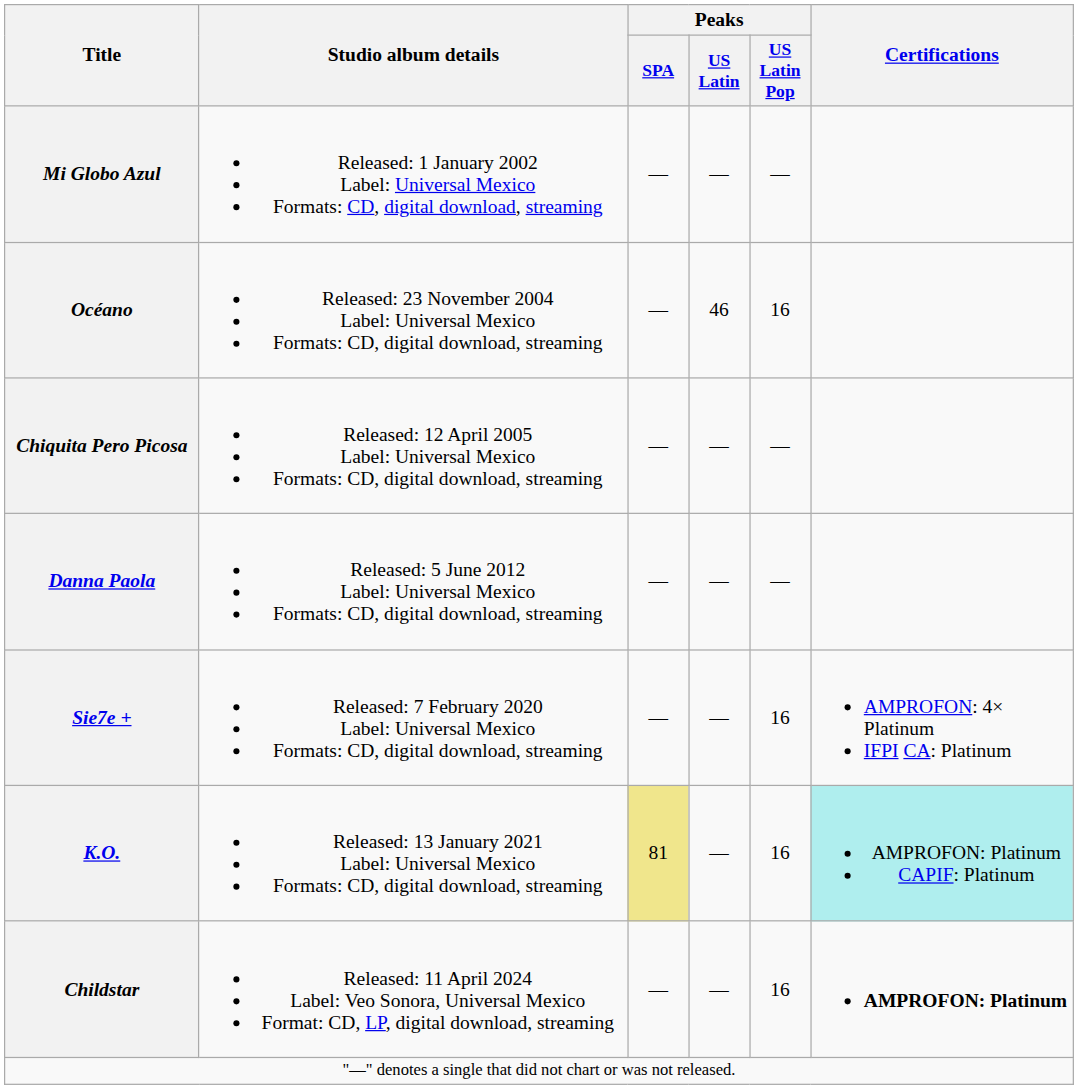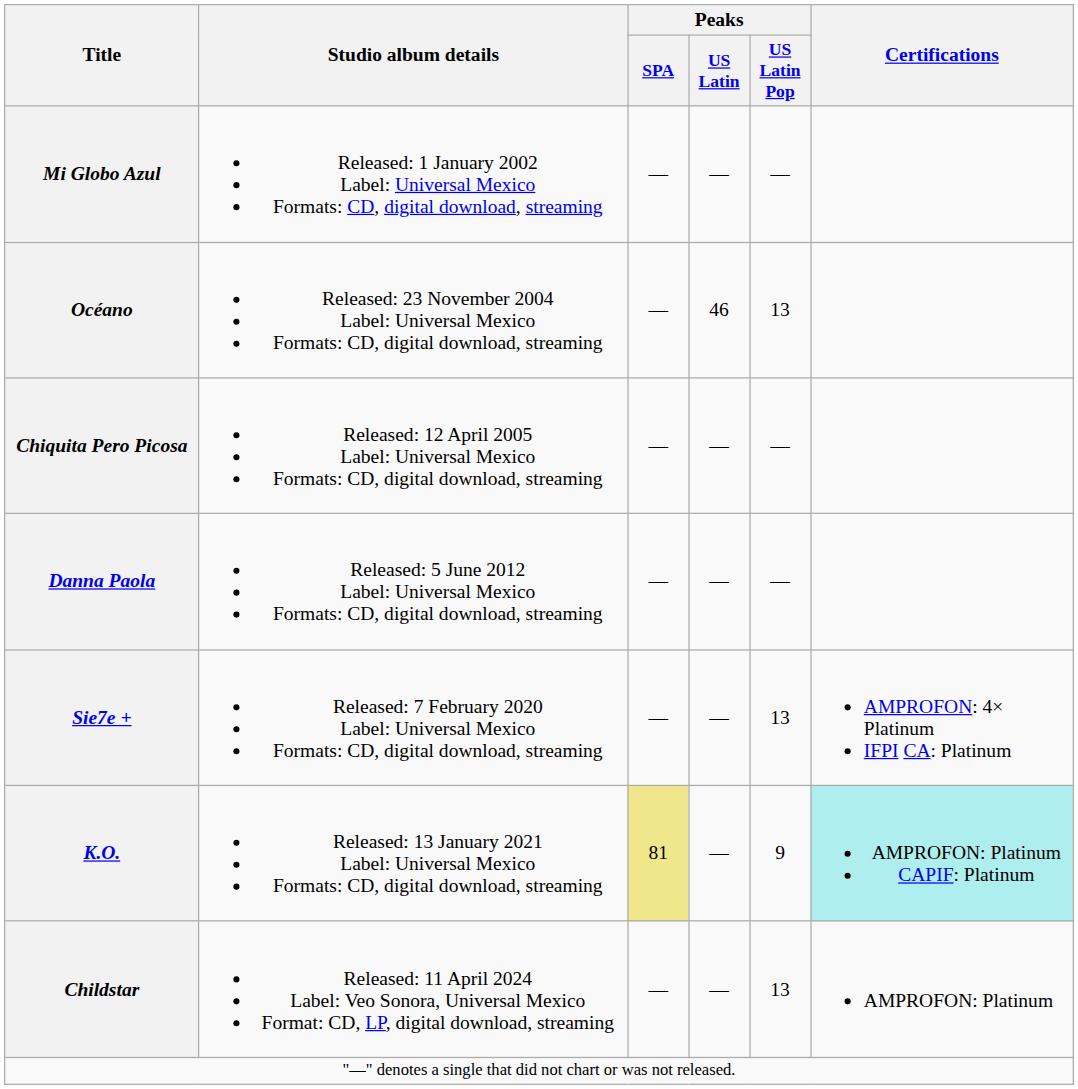 <table class="wikitable plainrowheaders" style="text-align:center;">
 <tr>
 <th scope="col" rowspan="2" style="width:9.5em;">Title</th>
 <th scope="col" rowspan="2" style="width:21.5em;">Studio album details</th>
 <th scope="col" colspan="3">Peaks</th>
 <th scope="col" rowspan="2" style="width:13em;"><a href='#'>Certifications</a></th>
 </tr>
 <tr>
 <th scope="col" style="width:3em;font-size:90%;"><a href='#'>SPA</a><br></th>
 <th scope="col" style="width:3em;font-size:90%;"><a href='#'>US<br>Latin</a><br></th>
 <th scope="col" style="width:3em;font-size:90%;"><a href='#'>US<br>Latin<br>Pop</a><br></th>
 </tr>
 <tr>
 <th scope="row"><em>Mi Globo Azul</em></th>
 <td><br><ul><li>Released: 1 January 2002</li><li>Label: <a href='#'>Universal Mexico</a></li><li>Formats: <a href='#'>CD</a>, <a href='#'>digital download</a>, <a href='#'>streaming</a></li></ul></td>
 <td>—</td>
 <td>—</td>
 <td>—</td>
 <td align="left"></td>
 </tr>
 <tr>
 <th scope="row"><em>Océano</em></th>
 <td><br><ul><li>Released: 23 November 2004</li><li>Label: Universal Mexico</li><li>Formats: CD, digital download, streaming</li></ul></td>
 <td>—</td>
 <td>46</td>
-<td>16</td>
+<td>13</td>
 <td align="left"></td>
 </tr>
 <tr>
 <th scope="row"><em>Chiquita Pero Picosa</em></th>
 <td><br><ul><li>Released: 12 April 2005</li><li>Label: Universal Mexico</li><li>Formats: CD, digital download, streaming</li></ul></td>
 <td>—</td>
 <td>—</td>
 <td>—</td>
 <td align="left"></td>
 </tr>
 <tr>
 <th scope="row"><em><a href='#'>Danna Paola</a></em></th>
 <td><br><ul><li>Released: 5 June 2012</li><li>Label: Universal Mexico</li><li>Formats: CD, digital download, streaming</li></ul></td>
 <td>—</td>
 <td>—</td>
 <td>—</td>
 <td align="left"></td>
 </tr>
 <tr>
 <th scope="row"><em><a href='#'>Sie7e +</a></em></th>
 <td><br><ul><li>Released: 7 February 2020</li><li>Label: Universal Mexico</li><li>Formats: CD, digital download, streaming</li></ul></td>
 <td>—</td>
 <td>—</td>
-<td>16</td>
+<td>13</td>
 <td align="left"><br><ul><li><a href='#'>AMPROFON</a>: 4× Platinum</li><li><a href='#'>IFPI</a> <a href='#'>CA</a>: Platinum</li></ul></td>
 </tr>
 <tr>
 <th scope="row"><em><a href='#'>K.O.</a></em></th>
 <td><br><ul><li>Released: 13 January 2021</li><li>Label: Universal Mexico</li><li>Formats: CD, digital download, streaming</li></ul></td>
 <td style="background: khaki;">81</td>
 <td>—</td>
-<td>16</td>
+<td>9</td>
 <td style="background: paleturquoise;"><br><ul><li>AMPROFON: Platinum</li><li><a href='#'>CAPIF</a>: Platinum</li></ul></td>
 </tr>
 <tr>
 <th scope="row"><em>Childstar</em></th>
 <td><br><ul><li>Released: 11 April 2024</li><li>Label: Veo Sonora, Universal Mexico</li><li>Format: CD, <a href='#'>LP</a>, digital download, streaming</li></ul></td>
 <td>—</td>
 <td>—</td>
-<td>16</td>
-<td align="left"><strong><br><ul><li>AMPROFON: Platinum</li></ul></strong></td>
+<td>13</td>
+<td align="left"><br><ul><li>AMPROFON: Platinum</li></ul></td>
 </tr>
 <tr>
 <td style="font-size:85%;" colspan="10">"—" denotes a single that did not chart or was not released.</td>
 </tr>
 </table>
